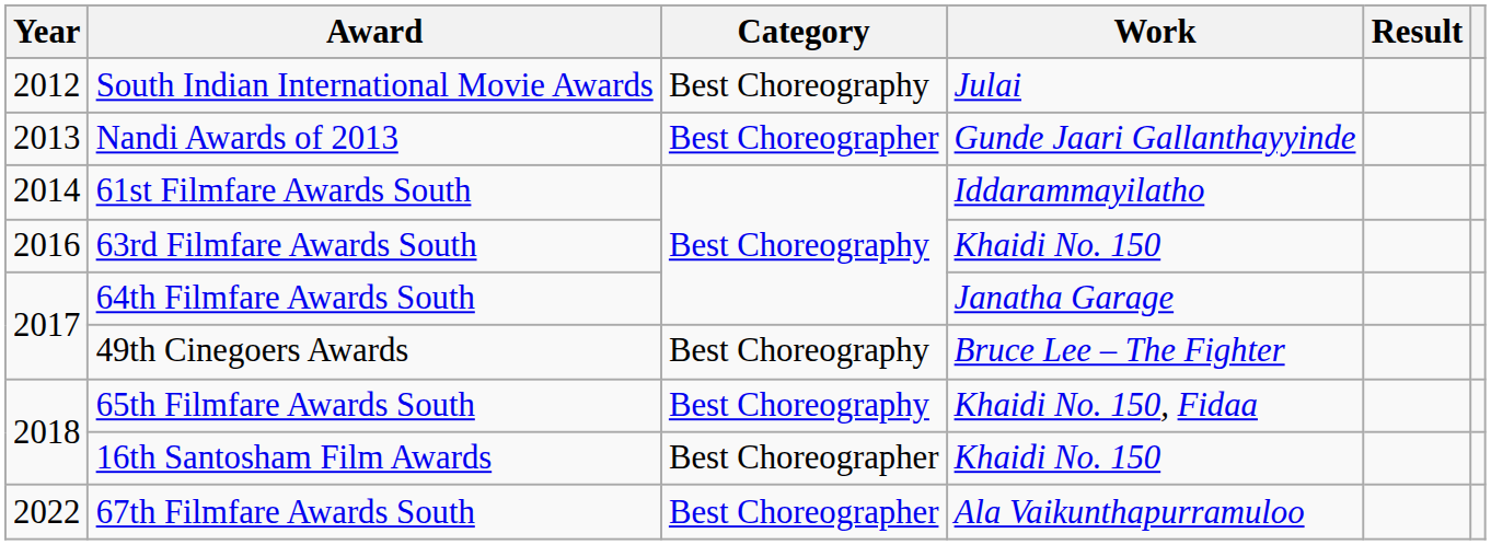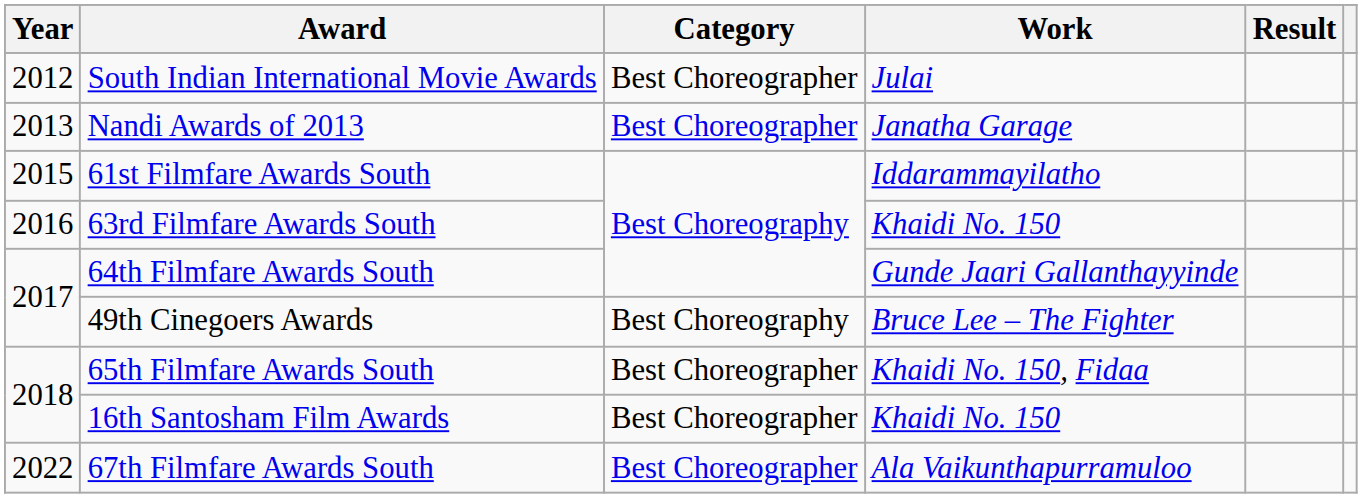 <table class="wikitable sortable">
 <tr>
 <th>Year</th>
 <th>Award</th>
 <th>Category</th>
 <th>Work</th>
 <th>Result</th>
 <th class="unsortable"></th>
 </tr>
 <tr>
 <td>2012</td>
 <td><a href='#'>South Indian International Movie Awards</a></td>
-<td>Best Choreography</td>
+<td>Best Choreographer</td>
 <td><em><a href='#'>Julai</a></em></td>
 <td></td>
 <td></td>
 </tr>
 <tr>
 <td>2013</td>
 <td><a href='#'>Nandi Awards of 2013</a></td>
 <td><a href='#'>Best Choreographer</a></td>
-<td><em><a href='#'>Gunde Jaari Gallanthayyinde</a></em></td>
+<td><em><a href='#'>Janatha Garage</a></em></td>
 <td></td>
 <td></td>
 </tr>
 <tr>
-<td>2014</td>
+<td>2015</td>
 <td><a href='#'>61st Filmfare Awards South</a></td>
 <td rowspan="3"><a href='#'>Best Choreography</a></td>
 <td><em><a href='#'>Iddarammayilatho</a></em></td>
 <td></td>
 <td></td>
 </tr>
 <tr>
 <td>2016</td>
 <td><a href='#'>63rd Filmfare Awards South</a></td>
 <td><em><a href='#'>Khaidi No. 150</a></em></td>
 <td></td>
 <td></td>
 </tr>
 <tr>
 <td rowspan="2">2017</td>
 <td><a href='#'>64th Filmfare Awards South</a></td>
-<td><em><a href='#'>Janatha Garage</a></em></td>
+<td><em><a href='#'>Gunde Jaari Gallanthayyinde</a></em></td>
 <td></td>
 <td></td>
 </tr>
 <tr>
 <td>49th Cinegoers Awards</td>
 <td>Best Choreography</td>
 <td><em><a href='#'>Bruce Lee – The Fighter</a></em></td>
 <td></td>
 <td></td>
 </tr>
 <tr>
 <td rowspan="2">2018</td>
 <td><a href='#'>65th Filmfare Awards South</a></td>
-<td><a href='#'>Best Choreography</a></td>
+<td>Best Choreographer</td>
 <td><em><a href='#'>Khaidi No. 150</a>, <a href='#'>Fidaa</a></em></td>
 <td></td>
 <td></td>
 </tr>
 <tr>
 <td><a href='#'>16th Santosham Film Awards</a></td>
 <td>Best Choreographer</td>
 <td><em><a href='#'>Khaidi No. 150</a></em></td>
 <td></td>
 <td></td>
 </tr>
 <tr>
 <td>2022</td>
 <td><a href='#'>67th Filmfare Awards South</a></td>
 <td><a href='#'>Best Choreographer</a></td>
 <td><em><a href='#'>Ala Vaikunthapurramuloo</a></em></td>
 <td></td>
 <td></td>
 </tr>
 </table>
